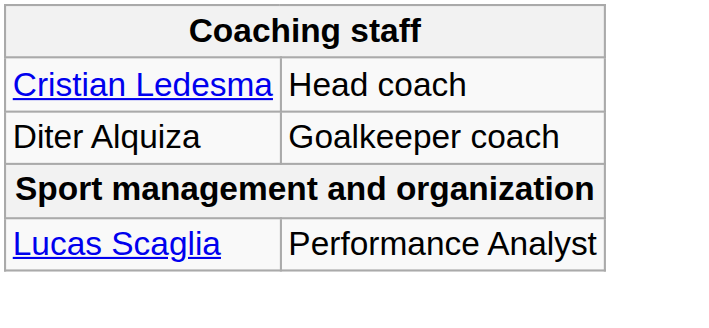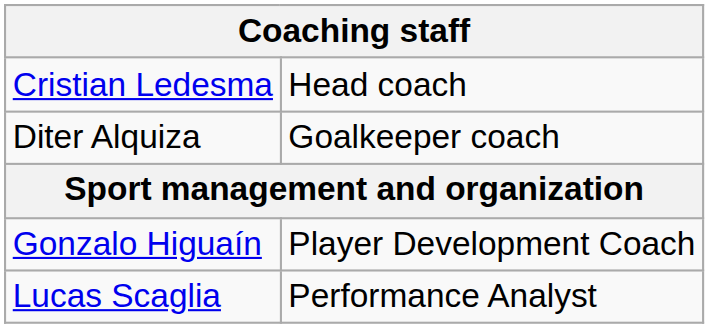 <table class="wikitable">
 <tr>
 <th colspan="2">Coaching staff</th>
 </tr>
 <tr>
 <td> <a href='#'>Cristian Ledesma</a></td>
 <td>Head coach</td>
 </tr>
 <tr>
 <td> Diter Alquiza</td>
 <td>Goalkeeper coach</td>
 </tr>
 <tr>
 <th colspan="2">Sport management and organization</th>
 </tr>
 <tr>
+<td> <a href='#'>Gonzalo Higuaín</a></td>
+<td>Player Development Coach</td>
+</tr>
+<tr>
 <td> <a href='#'>Lucas Scaglia</a></td>
 <td>Performance Analyst</td>
 </tr>
 </table>
